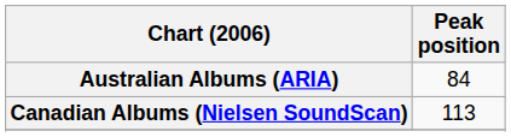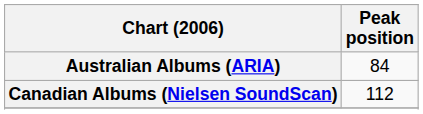 <table class="wikitable sortable plainrowheaders" style="text-align:center">
 <tr>
 <th scope="col">Chart (2006)</th>
 <th scope="col">Peak<br>position</th>
 </tr>
 <tr>
 <th scope="row">Australian Albums (<a href='#'>ARIA</a>)</th>
 <td>84</td>
 </tr>
 <tr>
 <th scope="row">Canadian Albums (<a href='#'>Nielsen SoundScan</a>)</th>
-<td>113</td>
+<td>112</td>
 </tr>
 <tr>
 </tr>
 <tr>
 </tr>
 </table>
